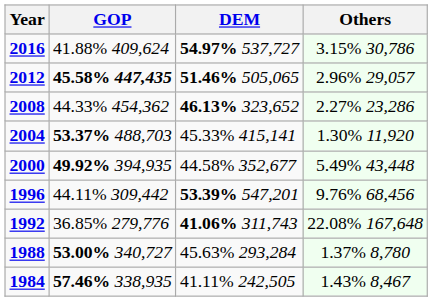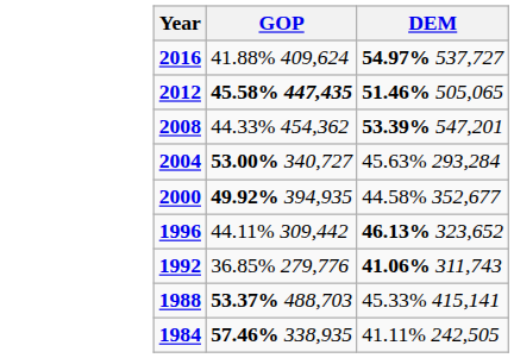 <table class="wikitable" class="toccolours" style="float:right; margin:1em 0 1em 1em; font-size:95%;">
 <tr>
 <th>Year</th>
 <th><a href='#'>GOP</a></th>
 <th><a href='#'>DEM</a></th>
-<th>Others</th>
 </tr>
 <tr>
 <td><strong><a href='#'>2016</a></strong></td>
 <td>41.88% <em>409,624</em></td>
 <td><strong>54.97%</strong> <em>537,727</em></td>
-<td style="text-align:center; background:honeyDew;">3.15% <em>30,786</em></td>
 </tr>
 <tr>
 <td><strong><a href='#'>2012</a></strong></td>
 <td><strong>45.58% <em>447,435</em></strong></td>
 <td><strong>51.46%</strong> <em>505,065</em></td>
-<td style="text-align:center; background:honeyDew;">2.96% <em>29,057</em></td>
 </tr>
 <tr>
 <td><strong><a href='#'>2008</a></strong></td>
 <td>44.33% <em>454,362</em></td>
-<td><strong>46.13%</strong> <em>323,652</em></td>
-<td style="text-align:center; background:honeyDew;">2.27% <em>23,286</em></td>
+<td><strong>53.39%</strong> <em>547,201</em></td>
 </tr>
 <tr>
 <td><strong><a href='#'>2004</a></strong></td>
-<td><strong>53.37%</strong> <em>488,703</em></td>
-<td>45.33% <em>415,141</em></td>
-<td style="text-align:center; background:honeyDew;">1.30% <em>11,920</em></td>
+<td><strong>53.00%</strong> <em>340,727</em></td>
+<td>45.63% <em>293,284</em></td>
 </tr>
 <tr>
 <td><strong><a href='#'>2000</a></strong></td>
 <td><strong>49.92%</strong> <em>394,935</em></td>
 <td>44.58% <em>352,677</em></td>
-<td style="text-align:center; background:honeyDew;">5.49% <em>43,448</em></td>
 </tr>
 <tr>
 <td><strong><a href='#'>1996</a></strong></td>
 <td>44.11% <em>309,442</em></td>
-<td><strong>53.39%</strong> <em>547,201</em></td>
-<td style="text-align:center; background:honeyDew;">9.76% <em>68,456</em></td>
+<td><strong>46.13%</strong> <em>323,652</em></td>
 </tr>
 <tr>
 <td><strong><a href='#'>1992</a></strong></td>
 <td>36.85% <em>279,776</em></td>
 <td><strong>41.06%</strong> <em>311,743</em></td>
-<td style="text-align:center; background:honeyDew;">22.08% <em>167,648</em></td>
 </tr>
 <tr>
 <td><strong><a href='#'>1988</a></strong></td>
-<td><strong>53.00%</strong> <em>340,727</em></td>
-<td>45.63% <em>293,284</em></td>
-<td style="text-align:center; background:honeyDew;">1.37% <em>8,780</em></td>
+<td><strong>53.37%</strong> <em>488,703</em></td>
+<td>45.33% <em>415,141</em></td>
 </tr>
 <tr>
 <td><strong><a href='#'>1984</a></strong></td>
 <td><strong>57.46%</strong> <em>338,935</em></td>
 <td>41.11% <em>242,505</em></td>
-<td style="text-align:center; background:honeyDew;">1.43% <em>8,467</em></td>
 </tr>
 </table>
